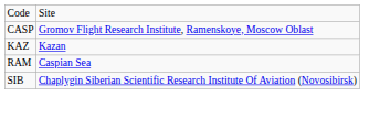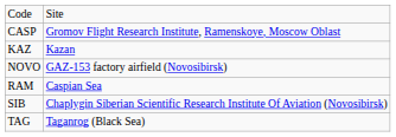 <table class="wikitable">
 <tr>
 <td>Code</td>
 <td>Site</td>
 </tr>
 <tr>
 <td>CASP</td>
 <td><a href='#'>Gromov Flight Research Institute</a>, <a href='#'>Ramenskoye, Moscow Oblast</a></td>
 </tr>
 <tr>
 <td>KAZ</td>
 <td><a href='#'>Kazan</a></td>
 </tr>
 <tr>
+<td>NOVO</td>
+<td><a href='#'>GAZ-153</a> factory airfield (<a href='#'>Novosibirsk</a>)</td>
+</tr>
+<tr>
 <td>RAM</td>
 <td><a href='#'>Caspian Sea</a></td>
 </tr>
 <tr>
 <td>SIB</td>
 <td><a href='#'>Chaplygin Siberian Scientific Research Institute Of Aviation</a> (<a href='#'>Novosibirsk</a>)</td>
 </tr>
+<tr>
+<td>TAG</td>
+<td><a href='#'>Taganrog</a> (Black Sea)</td>
+</tr>
 </table>
